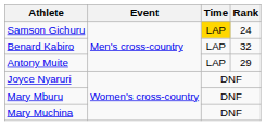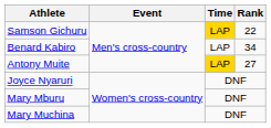 <table class="wikitable" style="font-size:90%">
 <tr>
 <th>Athlete</th>
 <th>Event</th>
 <th>Time</th>
 <th>Rank</th>
 </tr>
 <tr align=center>
 <td align=left><a href='#'>Samson Gichuru</a></td>
 <td align=left rowspan=3><a href='#'>Men's cross-country</a></td>
 <td style="background: gold;">LAP</td>
-<td>24</td>
+<td>22</td>
 </tr>
 <tr align=center>
 <td align=left><a href='#'>Benard Kabiro</a></td>
 <td>LAP</td>
-<td>32</td>
+<td>34</td>
 </tr>
 <tr align=center>
 <td align=left><a href='#'>Antony Muite</a></td>
-<td>LAP</td>
-<td>29</td>
+<td style="background: gold;">LAP</td>
+<td>27</td>
 </tr>
 <tr align=center>
 <td align=left><a href='#'>Joyce Nyaruri</a></td>
 <td align=left rowspan=3><a href='#'>Women's cross-country</a></td>
 <td colspan=2>DNF</td>
 </tr>
 <tr align=center>
 <td align=left><a href='#'>Mary Mburu</a></td>
 <td colspan=2>DNF</td>
 </tr>
 <tr align=center>
 <td align=left><a href='#'>Mary Muchina</a></td>
 <td colspan=2>DNF</td>
 </tr>
 </table>
